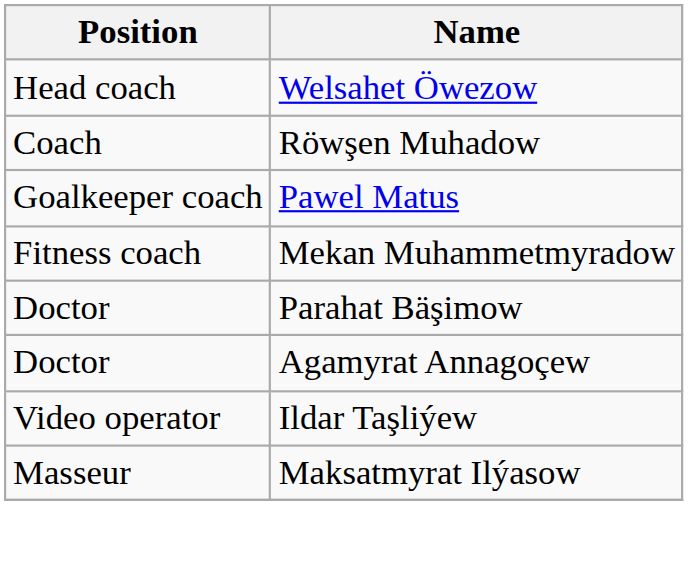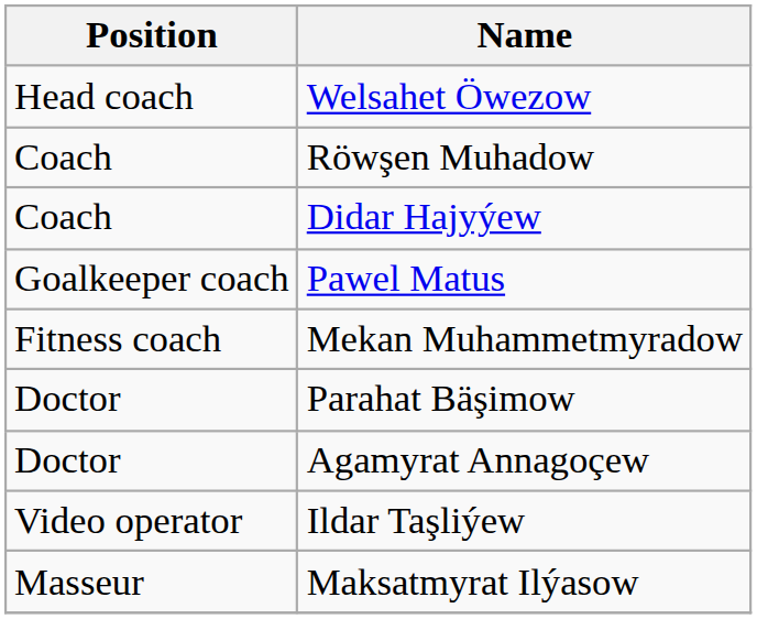 <table class="wikitable">
 <tr>
 <th>Position</th>
 <th>Name</th>
 </tr>
 <tr>
 <td>Head coach</td>
 <td> <a href='#'>Welsahet Öwezow</a></td>
 </tr>
 <tr>
 <td>Coach</td>
 <td>  Röwşen Muhadow</td>
+</tr>
+<tr>
+<td>Coach</td>
+<td>  <a href='#'>Didar Hajyýew</a></td>
 </tr>
 <tr>
 <td>Goalkeeper coach</td>
 <td> <a href='#'>Pawel Matus</a></td>
 </tr>
 <tr>
 <td>Fitness coach</td>
 <td> Mekan Muhammetmyradow</td>
 </tr>
 <tr>
 <td>Doctor</td>
 <td> Parahat Bäşimow</td>
 </tr>
 <tr>
 <td>Doctor</td>
 <td> Agamyrat Annagoçew</td>
 </tr>
 <tr>
 <td>Video operator</td>
 <td> Ildar Taşliýew</td>
 </tr>
 <tr>
 <td>Masseur</td>
 <td> Maksatmyrat Ilýasow</td>
 </tr>
 <tr>
 </tr>
 </table>
